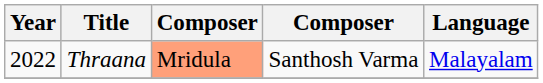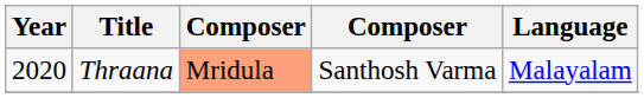 <table class = "sortable wikitable">
 <tr>
 <th>Year</th>
 <th>Title</th>
 <th>Composer</th>
 <th>Composer</th>
 <th>Language</th>
 </tr>
 <tr>
-<td>2022</td>
+<td>2020</td>
 <td><em>Thraana</em></td>
 <td style="background: lightsalmon;">Mridula</td>
 <td>Santhosh Varma</td>
 <td><a href='#'>Malayalam</a></td>
 </tr>
 <tr>
 </tr>
 </table>
